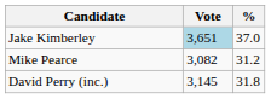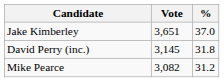 <table class="wikitable">
 <tr>
 <th bgcolor="#DDDDFF" width="200px">Candidate</th>
 <th bgcolor="#DDDDFF" width="50px">Vote</th>
 <th bgcolor="#DDDDFF" width="30px">%</th>
 </tr>
 <tr>
 <td>Jake Kimberley</td>
-<td style="background: lightblue;">3,651</td>
+<td>3,651</td>
 <td>37.0</td>
+</tr>
+<tr>
+<td>David Perry (inc.)</td>
+<td>3,145</td>
+<td>31.8</td>
 </tr>
 <tr>
 <td>Mike Pearce</td>
 <td>3,082</td>
 <td>31.2</td>
 </tr>
-<tr>
-<td>David Perry (inc.)</td>
-<td>3,145</td>
-<td>31.8</td>
-</tr>
 </table>
